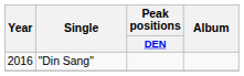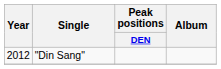 <table class="wikitable">
 <tr>
 <th align="center" rowspan="2" width="10">Year</th>
 <th align="center" rowspan="2" width="120">Single</th>
 <th align="center" colspan="1" width="20">Peak positions</th>
 <th align="center" rowspan="2" width="70">Album</th>
 </tr>
 <tr>
 <th scope="col" style="width:3em;font-size:90%;"><a href='#'>DEN</a><br></th>
 </tr>
 <tr>
-<td style="text-align:center;">2016</td>
+<td style="text-align:center;">2012</td>
 <td>"Din Sang"</td>
 <td style="text-align:center;"></td>
 <td style="text-align:center;"></td>
 </tr>
 <tr>
 </tr>
 </table>
